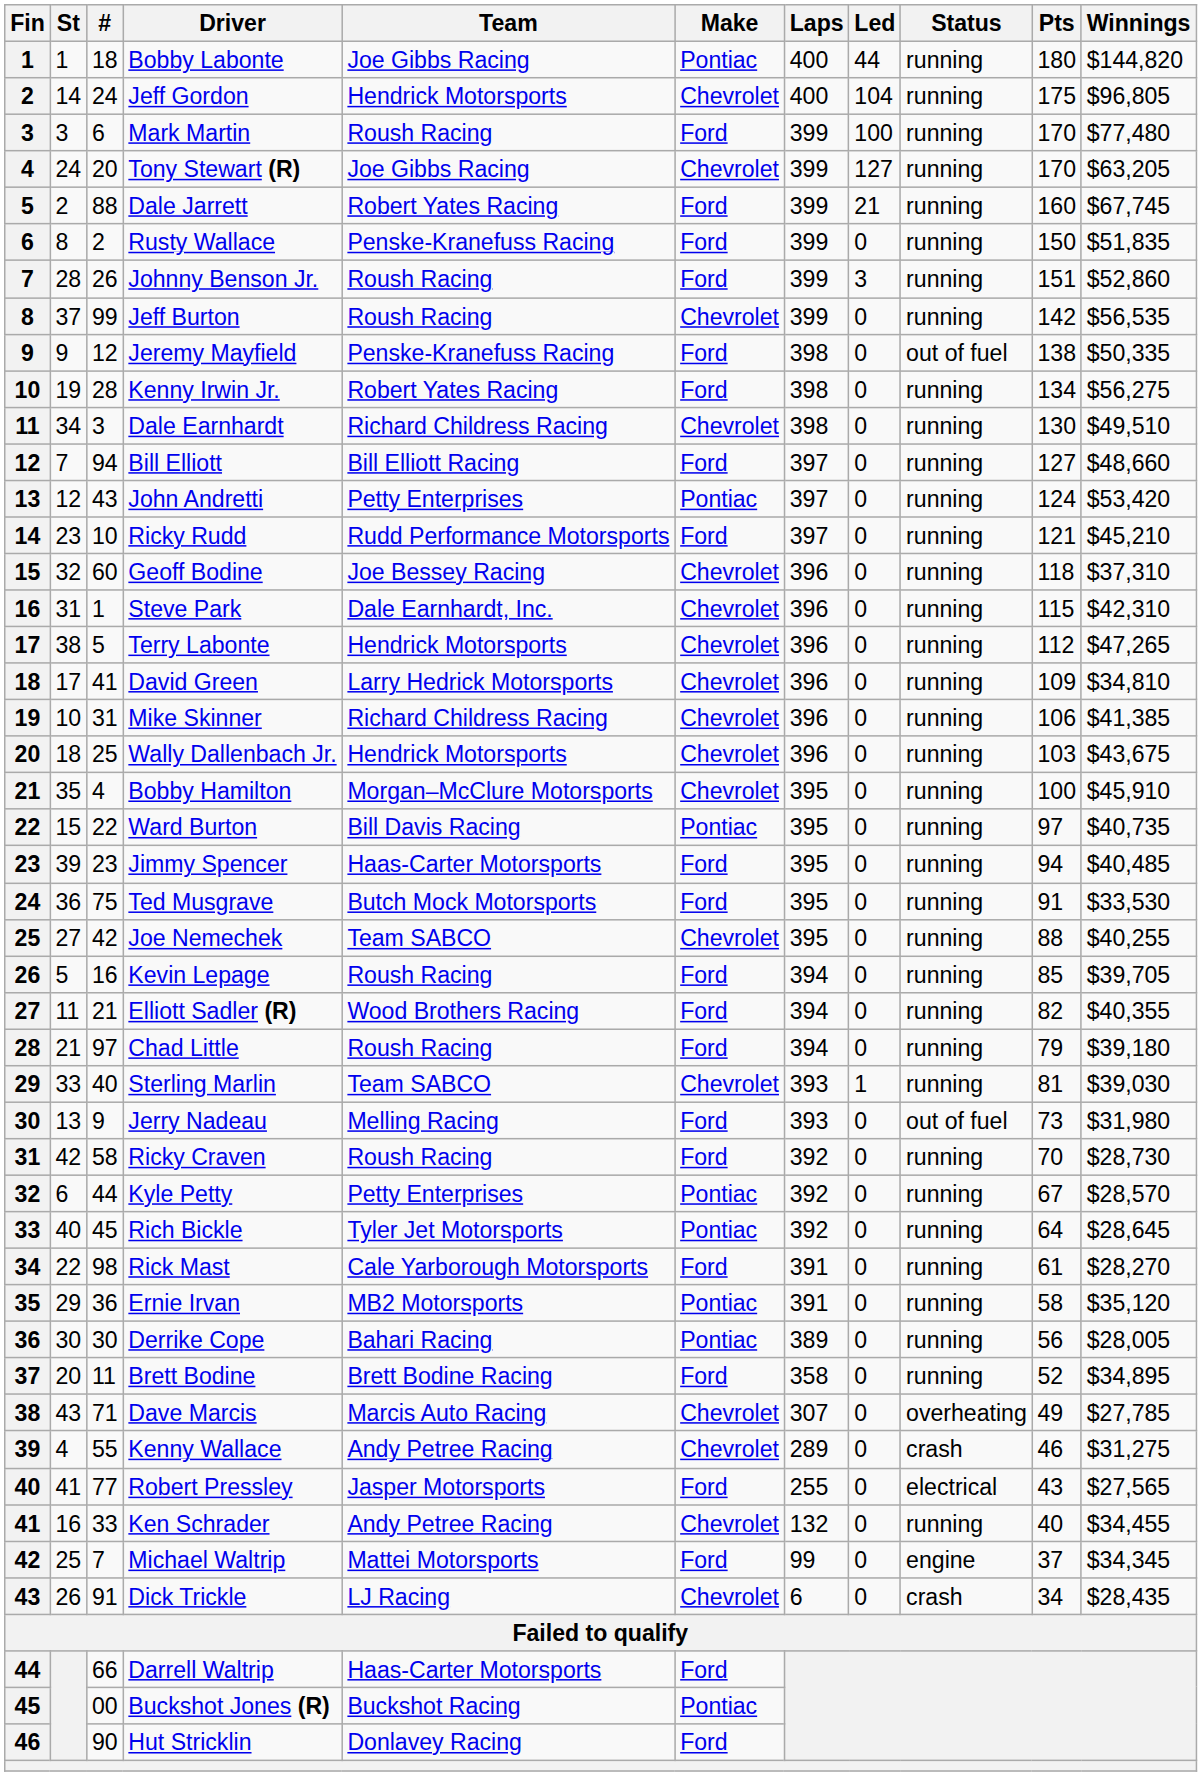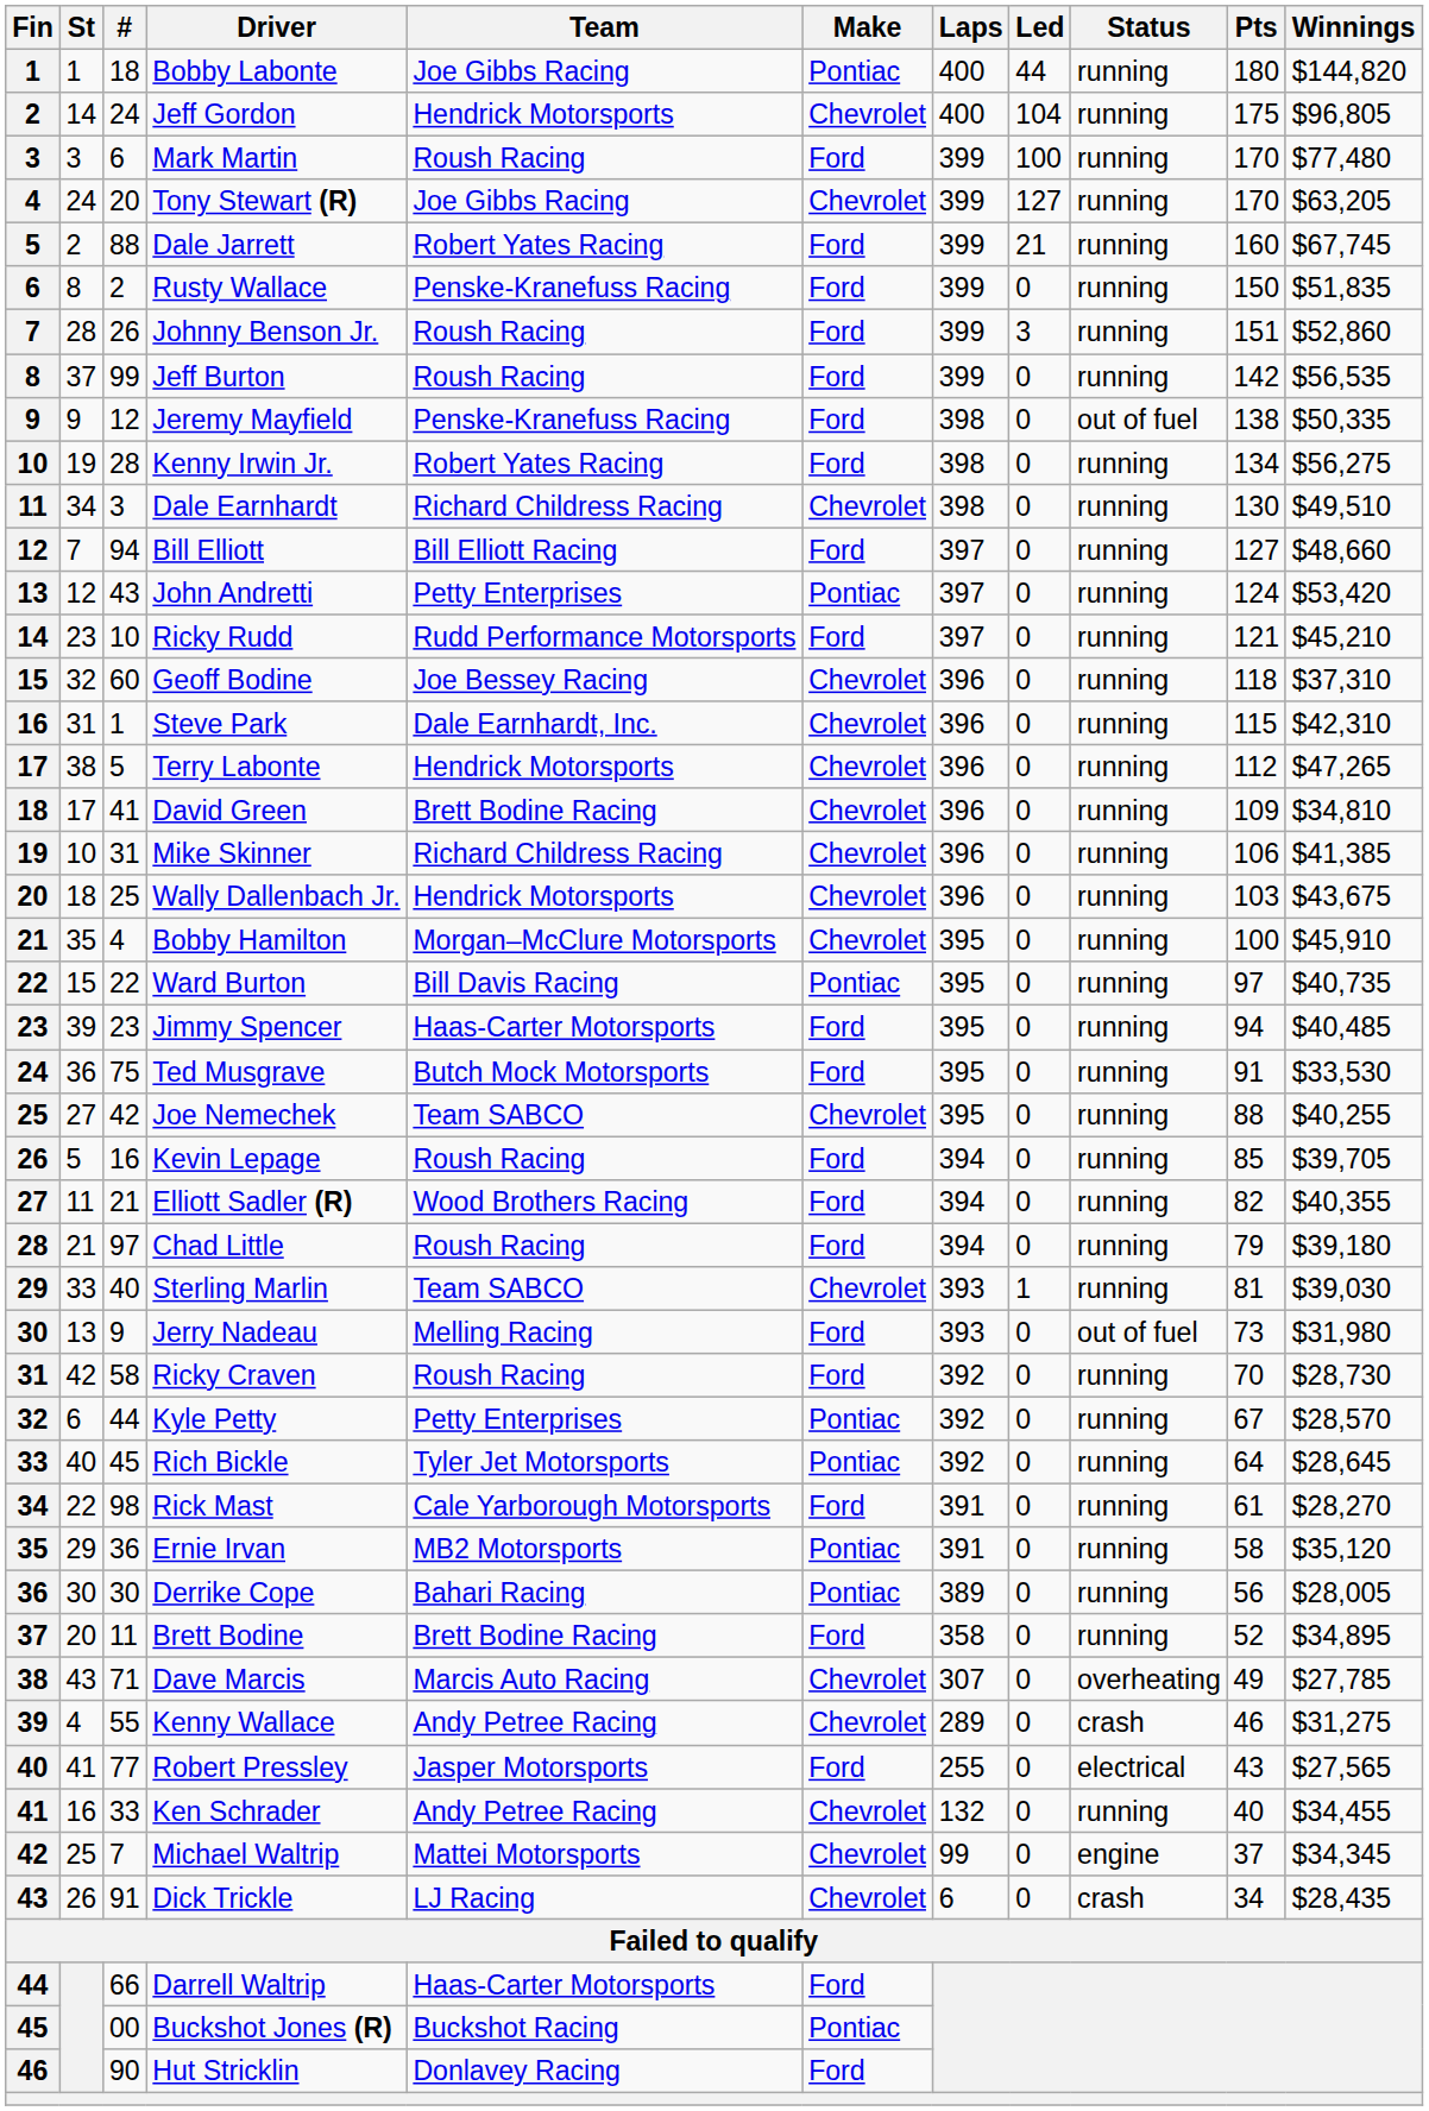 <table class="wikitable" style="font-size:95%">
 <tr>
 <th>Fin</th>
 <th>St</th>
 <th>#</th>
 <th>Driver</th>
 <th>Team</th>
 <th>Make</th>
 <th>Laps</th>
 <th>Led</th>
 <th>Status</th>
 <th>Pts</th>
 <th>Winnings</th>
 </tr>
 <tr>
 <th>1</th>
 <td>1</td>
 <td>18</td>
 <td><a href='#'>Bobby Labonte</a></td>
 <td><a href='#'>Joe Gibbs Racing</a></td>
 <td><a href='#'>Pontiac</a></td>
 <td>400</td>
 <td>44</td>
 <td>running</td>
 <td>180</td>
 <td>$144,820</td>
 </tr>
 <tr>
 <th>2</th>
 <td>14</td>
 <td>24</td>
 <td><a href='#'>Jeff Gordon</a></td>
 <td><a href='#'>Hendrick Motorsports</a></td>
 <td><a href='#'>Chevrolet</a></td>
 <td>400</td>
 <td>104</td>
 <td>running</td>
 <td>175</td>
 <td>$96,805</td>
 </tr>
 <tr>
 <th>3</th>
 <td>3</td>
 <td>6</td>
 <td><a href='#'>Mark Martin</a></td>
 <td><a href='#'>Roush Racing</a></td>
 <td><a href='#'>Ford</a></td>
 <td>399</td>
 <td>100</td>
 <td>running</td>
 <td>170</td>
 <td>$77,480</td>
 </tr>
 <tr>
 <th>4</th>
 <td>24</td>
 <td>20</td>
 <td><a href='#'>Tony Stewart</a> <strong>(R)</strong></td>
 <td><a href='#'>Joe Gibbs Racing</a></td>
 <td><a href='#'>Chevrolet</a></td>
 <td>399</td>
 <td>127</td>
 <td>running</td>
 <td>170</td>
 <td>$63,205</td>
 </tr>
 <tr>
 <th>5</th>
 <td>2</td>
 <td>88</td>
 <td><a href='#'>Dale Jarrett</a></td>
 <td><a href='#'>Robert Yates Racing</a></td>
 <td><a href='#'>Ford</a></td>
 <td>399</td>
 <td>21</td>
 <td>running</td>
 <td>160</td>
 <td>$67,745</td>
 </tr>
 <tr>
 <th>6</th>
 <td>8</td>
 <td>2</td>
 <td><a href='#'>Rusty Wallace</a></td>
 <td><a href='#'>Penske-Kranefuss Racing</a></td>
 <td><a href='#'>Ford</a></td>
 <td>399</td>
 <td>0</td>
 <td>running</td>
 <td>150</td>
 <td>$51,835</td>
 </tr>
 <tr>
 <th>7</th>
 <td>28</td>
 <td>26</td>
 <td><a href='#'>Johnny Benson Jr.</a></td>
 <td><a href='#'>Roush Racing</a></td>
 <td><a href='#'>Ford</a></td>
 <td>399</td>
 <td>3</td>
 <td>running</td>
 <td>151</td>
 <td>$52,860</td>
 </tr>
 <tr>
 <th>8</th>
 <td>37</td>
 <td>99</td>
 <td><a href='#'>Jeff Burton</a></td>
 <td><a href='#'>Roush Racing</a></td>
-<td><a href='#'>Chevrolet</a></td>
+<td><a href='#'>Ford</a></td>
 <td>399</td>
 <td>0</td>
 <td>running</td>
 <td>142</td>
 <td>$56,535</td>
 </tr>
 <tr>
 <th>9</th>
 <td>9</td>
 <td>12</td>
 <td><a href='#'>Jeremy Mayfield</a></td>
 <td><a href='#'>Penske-Kranefuss Racing</a></td>
 <td><a href='#'>Ford</a></td>
 <td>398</td>
 <td>0</td>
 <td>out of fuel</td>
 <td>138</td>
 <td>$50,335</td>
 </tr>
 <tr>
 <th>10</th>
 <td>19</td>
 <td>28</td>
 <td><a href='#'>Kenny Irwin Jr.</a></td>
 <td><a href='#'>Robert Yates Racing</a></td>
 <td><a href='#'>Ford</a></td>
 <td>398</td>
 <td>0</td>
 <td>running</td>
 <td>134</td>
 <td>$56,275</td>
 </tr>
 <tr>
 <th>11</th>
 <td>34</td>
 <td>3</td>
 <td><a href='#'>Dale Earnhardt</a></td>
 <td><a href='#'>Richard Childress Racing</a></td>
 <td><a href='#'>Chevrolet</a></td>
 <td>398</td>
 <td>0</td>
 <td>running</td>
 <td>130</td>
 <td>$49,510</td>
 </tr>
 <tr>
 <th>12</th>
 <td>7</td>
 <td>94</td>
 <td><a href='#'>Bill Elliott</a></td>
 <td><a href='#'>Bill Elliott Racing</a></td>
 <td><a href='#'>Ford</a></td>
 <td>397</td>
 <td>0</td>
 <td>running</td>
 <td>127</td>
 <td>$48,660</td>
 </tr>
 <tr>
 <th>13</th>
 <td>12</td>
 <td>43</td>
 <td><a href='#'>John Andretti</a></td>
 <td><a href='#'>Petty Enterprises</a></td>
 <td><a href='#'>Pontiac</a></td>
 <td>397</td>
 <td>0</td>
 <td>running</td>
 <td>124</td>
 <td>$53,420</td>
 </tr>
 <tr>
 <th>14</th>
 <td>23</td>
 <td>10</td>
 <td><a href='#'>Ricky Rudd</a></td>
 <td><a href='#'>Rudd Performance Motorsports</a></td>
 <td><a href='#'>Ford</a></td>
 <td>397</td>
 <td>0</td>
 <td>running</td>
 <td>121</td>
 <td>$45,210</td>
 </tr>
 <tr>
 <th>15</th>
 <td>32</td>
 <td>60</td>
 <td><a href='#'>Geoff Bodine</a></td>
 <td><a href='#'>Joe Bessey Racing</a></td>
 <td><a href='#'>Chevrolet</a></td>
 <td>396</td>
 <td>0</td>
 <td>running</td>
 <td>118</td>
 <td>$37,310</td>
 </tr>
 <tr>
 <th>16</th>
 <td>31</td>
 <td>1</td>
 <td><a href='#'>Steve Park</a></td>
 <td><a href='#'>Dale Earnhardt, Inc.</a></td>
 <td><a href='#'>Chevrolet</a></td>
 <td>396</td>
 <td>0</td>
 <td>running</td>
 <td>115</td>
 <td>$42,310</td>
 </tr>
 <tr>
 <th>17</th>
 <td>38</td>
 <td>5</td>
 <td><a href='#'>Terry Labonte</a></td>
 <td><a href='#'>Hendrick Motorsports</a></td>
 <td><a href='#'>Chevrolet</a></td>
 <td>396</td>
 <td>0</td>
 <td>running</td>
 <td>112</td>
 <td>$47,265</td>
 </tr>
 <tr>
 <th>18</th>
 <td>17</td>
 <td>41</td>
 <td><a href='#'>David Green</a></td>
-<td><a href='#'>Larry Hedrick Motorsports</a></td>
+<td><a href='#'>Brett Bodine Racing</a></td>
 <td><a href='#'>Chevrolet</a></td>
 <td>396</td>
 <td>0</td>
 <td>running</td>
 <td>109</td>
 <td>$34,810</td>
 </tr>
 <tr>
 <th>19</th>
 <td>10</td>
 <td>31</td>
 <td><a href='#'>Mike Skinner</a></td>
 <td><a href='#'>Richard Childress Racing</a></td>
 <td><a href='#'>Chevrolet</a></td>
 <td>396</td>
 <td>0</td>
 <td>running</td>
 <td>106</td>
 <td>$41,385</td>
 </tr>
 <tr>
 <th>20</th>
 <td>18</td>
 <td>25</td>
 <td><a href='#'>Wally Dallenbach Jr.</a></td>
 <td><a href='#'>Hendrick Motorsports</a></td>
 <td><a href='#'>Chevrolet</a></td>
 <td>396</td>
 <td>0</td>
 <td>running</td>
 <td>103</td>
 <td>$43,675</td>
 </tr>
 <tr>
 <th>21</th>
 <td>35</td>
 <td>4</td>
 <td><a href='#'>Bobby Hamilton</a></td>
 <td><a href='#'>Morgan–McClure Motorsports</a></td>
 <td><a href='#'>Chevrolet</a></td>
 <td>395</td>
 <td>0</td>
 <td>running</td>
 <td>100</td>
 <td>$45,910</td>
 </tr>
 <tr>
 <th>22</th>
 <td>15</td>
 <td>22</td>
 <td><a href='#'>Ward Burton</a></td>
 <td><a href='#'>Bill Davis Racing</a></td>
 <td><a href='#'>Pontiac</a></td>
 <td>395</td>
 <td>0</td>
 <td>running</td>
 <td>97</td>
 <td>$40,735</td>
 </tr>
 <tr>
 <th>23</th>
 <td>39</td>
 <td>23</td>
 <td><a href='#'>Jimmy Spencer</a></td>
 <td><a href='#'>Haas-Carter Motorsports</a></td>
 <td><a href='#'>Ford</a></td>
 <td>395</td>
 <td>0</td>
 <td>running</td>
 <td>94</td>
 <td>$40,485</td>
 </tr>
 <tr>
 <th>24</th>
 <td>36</td>
 <td>75</td>
 <td><a href='#'>Ted Musgrave</a></td>
 <td><a href='#'>Butch Mock Motorsports</a></td>
 <td><a href='#'>Ford</a></td>
 <td>395</td>
 <td>0</td>
 <td>running</td>
 <td>91</td>
 <td>$33,530</td>
 </tr>
 <tr>
 <th>25</th>
 <td>27</td>
 <td>42</td>
 <td><a href='#'>Joe Nemechek</a></td>
 <td><a href='#'>Team SABCO</a></td>
 <td><a href='#'>Chevrolet</a></td>
 <td>395</td>
 <td>0</td>
 <td>running</td>
 <td>88</td>
 <td>$40,255</td>
 </tr>
 <tr>
 <th>26</th>
 <td>5</td>
 <td>16</td>
 <td><a href='#'>Kevin Lepage</a></td>
 <td><a href='#'>Roush Racing</a></td>
 <td><a href='#'>Ford</a></td>
 <td>394</td>
 <td>0</td>
 <td>running</td>
 <td>85</td>
 <td>$39,705</td>
 </tr>
 <tr>
 <th>27</th>
 <td>11</td>
 <td>21</td>
 <td><a href='#'>Elliott Sadler</a> <strong>(R)</strong></td>
 <td><a href='#'>Wood Brothers Racing</a></td>
 <td><a href='#'>Ford</a></td>
 <td>394</td>
 <td>0</td>
 <td>running</td>
 <td>82</td>
 <td>$40,355</td>
 </tr>
 <tr>
 <th>28</th>
 <td>21</td>
 <td>97</td>
 <td><a href='#'>Chad Little</a></td>
 <td><a href='#'>Roush Racing</a></td>
 <td><a href='#'>Ford</a></td>
 <td>394</td>
 <td>0</td>
 <td>running</td>
 <td>79</td>
 <td>$39,180</td>
 </tr>
 <tr>
 <th>29</th>
 <td>33</td>
 <td>40</td>
 <td><a href='#'>Sterling Marlin</a></td>
 <td><a href='#'>Team SABCO</a></td>
 <td><a href='#'>Chevrolet</a></td>
 <td>393</td>
 <td>1</td>
 <td>running</td>
 <td>81</td>
 <td>$39,030</td>
 </tr>
 <tr>
 <th>30</th>
 <td>13</td>
 <td>9</td>
 <td><a href='#'>Jerry Nadeau</a></td>
 <td><a href='#'>Melling Racing</a></td>
 <td><a href='#'>Ford</a></td>
 <td>393</td>
 <td>0</td>
 <td>out of fuel</td>
 <td>73</td>
 <td>$31,980</td>
 </tr>
 <tr>
 <th>31</th>
 <td>42</td>
 <td>58</td>
 <td><a href='#'>Ricky Craven</a></td>
 <td><a href='#'>Roush Racing</a></td>
 <td><a href='#'>Ford</a></td>
 <td>392</td>
 <td>0</td>
 <td>running</td>
 <td>70</td>
 <td>$28,730</td>
 </tr>
 <tr>
 <th>32</th>
 <td>6</td>
 <td>44</td>
 <td><a href='#'>Kyle Petty</a></td>
 <td><a href='#'>Petty Enterprises</a></td>
 <td><a href='#'>Pontiac</a></td>
 <td>392</td>
 <td>0</td>
 <td>running</td>
 <td>67</td>
 <td>$28,570</td>
 </tr>
 <tr>
 <th>33</th>
 <td>40</td>
 <td>45</td>
 <td><a href='#'>Rich Bickle</a></td>
 <td><a href='#'>Tyler Jet Motorsports</a></td>
 <td><a href='#'>Pontiac</a></td>
 <td>392</td>
 <td>0</td>
 <td>running</td>
 <td>64</td>
 <td>$28,645</td>
 </tr>
 <tr>
 <th>34</th>
 <td>22</td>
 <td>98</td>
 <td><a href='#'>Rick Mast</a></td>
 <td><a href='#'>Cale Yarborough Motorsports</a></td>
 <td><a href='#'>Ford</a></td>
 <td>391</td>
 <td>0</td>
 <td>running</td>
 <td>61</td>
 <td>$28,270</td>
 </tr>
 <tr>
 <th>35</th>
 <td>29</td>
 <td>36</td>
 <td><a href='#'>Ernie Irvan</a></td>
 <td><a href='#'>MB2 Motorsports</a></td>
 <td><a href='#'>Pontiac</a></td>
 <td>391</td>
 <td>0</td>
 <td>running</td>
 <td>58</td>
 <td>$35,120</td>
 </tr>
 <tr>
 <th>36</th>
 <td>30</td>
 <td>30</td>
 <td><a href='#'>Derrike Cope</a></td>
 <td><a href='#'>Bahari Racing</a></td>
 <td><a href='#'>Pontiac</a></td>
 <td>389</td>
 <td>0</td>
 <td>running</td>
 <td>56</td>
 <td>$28,005</td>
 </tr>
 <tr>
 <th>37</th>
 <td>20</td>
 <td>11</td>
 <td><a href='#'>Brett Bodine</a></td>
 <td><a href='#'>Brett Bodine Racing</a></td>
 <td><a href='#'>Ford</a></td>
 <td>358</td>
 <td>0</td>
 <td>running</td>
 <td>52</td>
 <td>$34,895</td>
 </tr>
 <tr>
 <th>38</th>
 <td>43</td>
 <td>71</td>
 <td><a href='#'>Dave Marcis</a></td>
 <td><a href='#'>Marcis Auto Racing</a></td>
 <td><a href='#'>Chevrolet</a></td>
 <td>307</td>
 <td>0</td>
 <td>overheating</td>
 <td>49</td>
 <td>$27,785</td>
 </tr>
 <tr>
 <th>39</th>
 <td>4</td>
 <td>55</td>
 <td><a href='#'>Kenny Wallace</a></td>
 <td><a href='#'>Andy Petree Racing</a></td>
 <td><a href='#'>Chevrolet</a></td>
 <td>289</td>
 <td>0</td>
 <td>crash</td>
 <td>46</td>
 <td>$31,275</td>
 </tr>
 <tr>
 <th>40</th>
 <td>41</td>
 <td>77</td>
 <td><a href='#'>Robert Pressley</a></td>
 <td><a href='#'>Jasper Motorsports</a></td>
 <td><a href='#'>Ford</a></td>
 <td>255</td>
 <td>0</td>
 <td>electrical</td>
 <td>43</td>
 <td>$27,565</td>
 </tr>
 <tr>
 <th>41</th>
 <td>16</td>
 <td>33</td>
 <td><a href='#'>Ken Schrader</a></td>
 <td><a href='#'>Andy Petree Racing</a></td>
 <td><a href='#'>Chevrolet</a></td>
 <td>132</td>
 <td>0</td>
 <td>running</td>
 <td>40</td>
 <td>$34,455</td>
 </tr>
 <tr>
 <th>42</th>
 <td>25</td>
 <td>7</td>
 <td><a href='#'>Michael Waltrip</a></td>
 <td><a href='#'>Mattei Motorsports</a></td>
-<td><a href='#'>Ford</a></td>
+<td><a href='#'>Chevrolet</a></td>
 <td>99</td>
 <td>0</td>
 <td>engine</td>
 <td>37</td>
 <td>$34,345</td>
 </tr>
 <tr>
 <th>43</th>
 <td>26</td>
 <td>91</td>
 <td><a href='#'>Dick Trickle</a></td>
 <td><a href='#'>LJ Racing</a></td>
 <td><a href='#'>Chevrolet</a></td>
 <td>6</td>
 <td>0</td>
 <td>crash</td>
 <td>34</td>
 <td>$28,435</td>
 </tr>
 <tr>
 <th colspan="11">Failed to qualify</th>
 </tr>
 <tr>
 <th>44</th>
 <th rowspan="3"></th>
 <td>66</td>
 <td><a href='#'>Darrell Waltrip</a></td>
 <td><a href='#'>Haas-Carter Motorsports</a></td>
 <td><a href='#'>Ford</a></td>
 <th colspan="5" rowspan="3"></th>
 </tr>
 <tr>
 <th>45</th>
 <td>00</td>
 <td><a href='#'>Buckshot Jones</a> <strong>(R)</strong></td>
 <td><a href='#'>Buckshot Racing</a></td>
 <td><a href='#'>Pontiac</a></td>
 </tr>
 <tr>
 <th>46</th>
 <td>90</td>
 <td><a href='#'>Hut Stricklin</a></td>
 <td><a href='#'>Donlavey Racing</a></td>
 <td><a href='#'>Ford</a></td>
 </tr>
 <tr>
 <th colspan="11"></th>
 </tr>
 </table>
